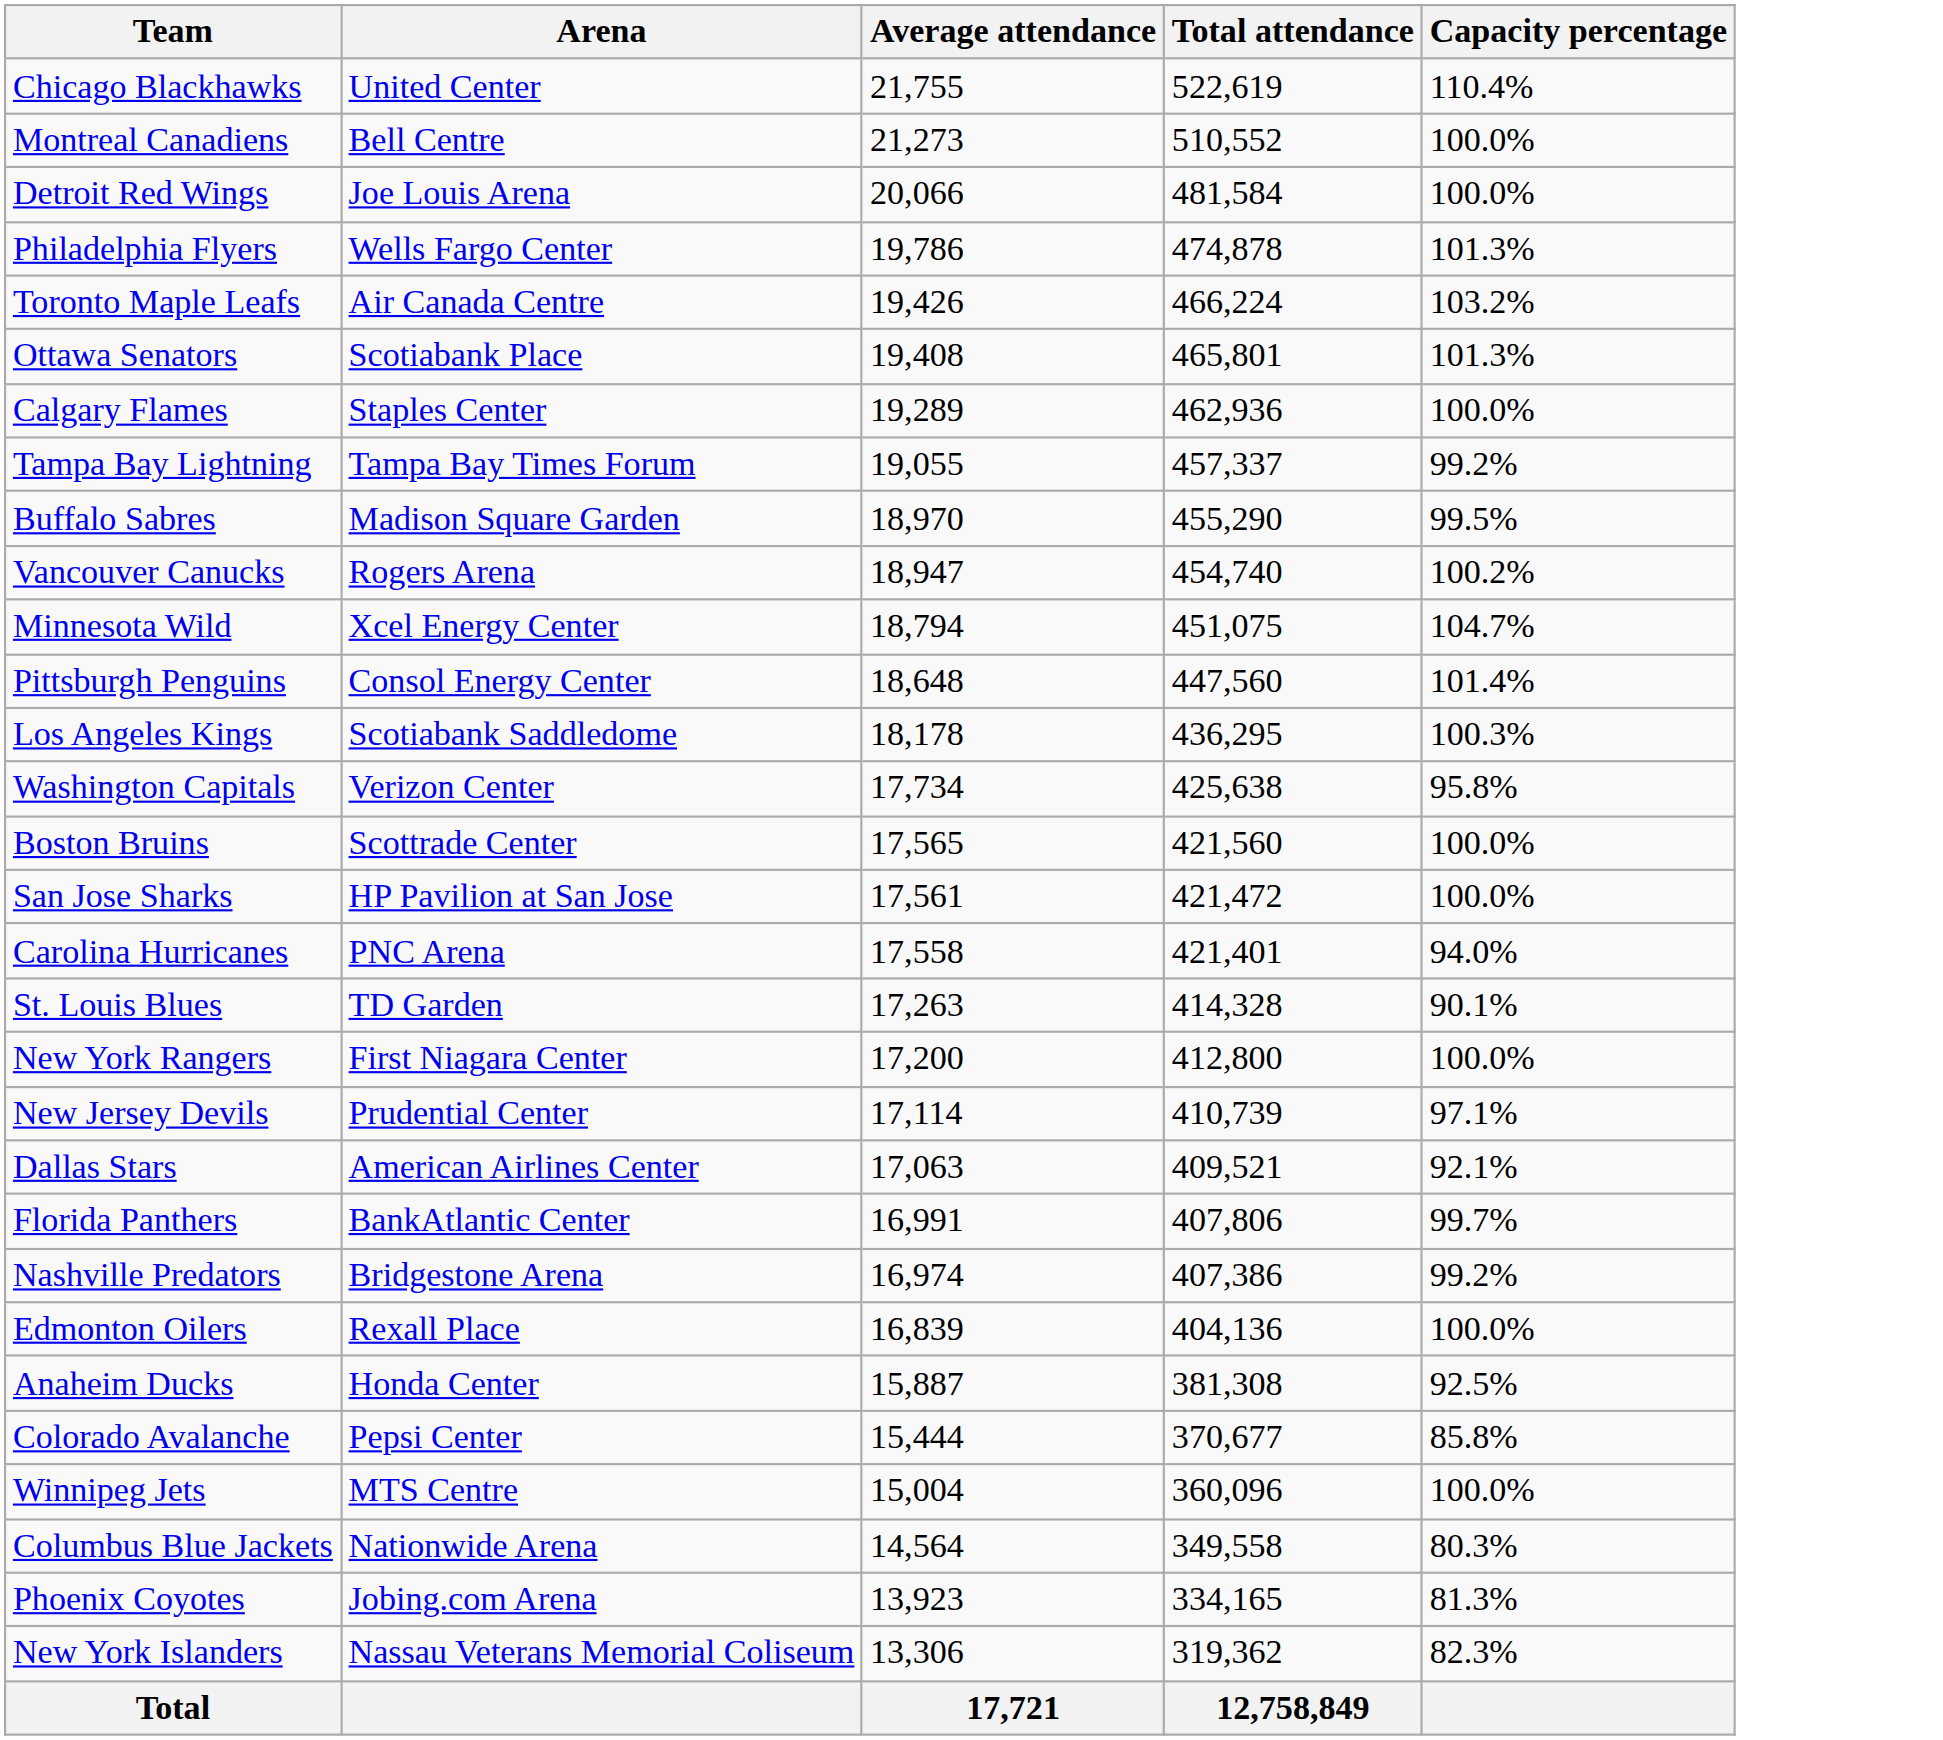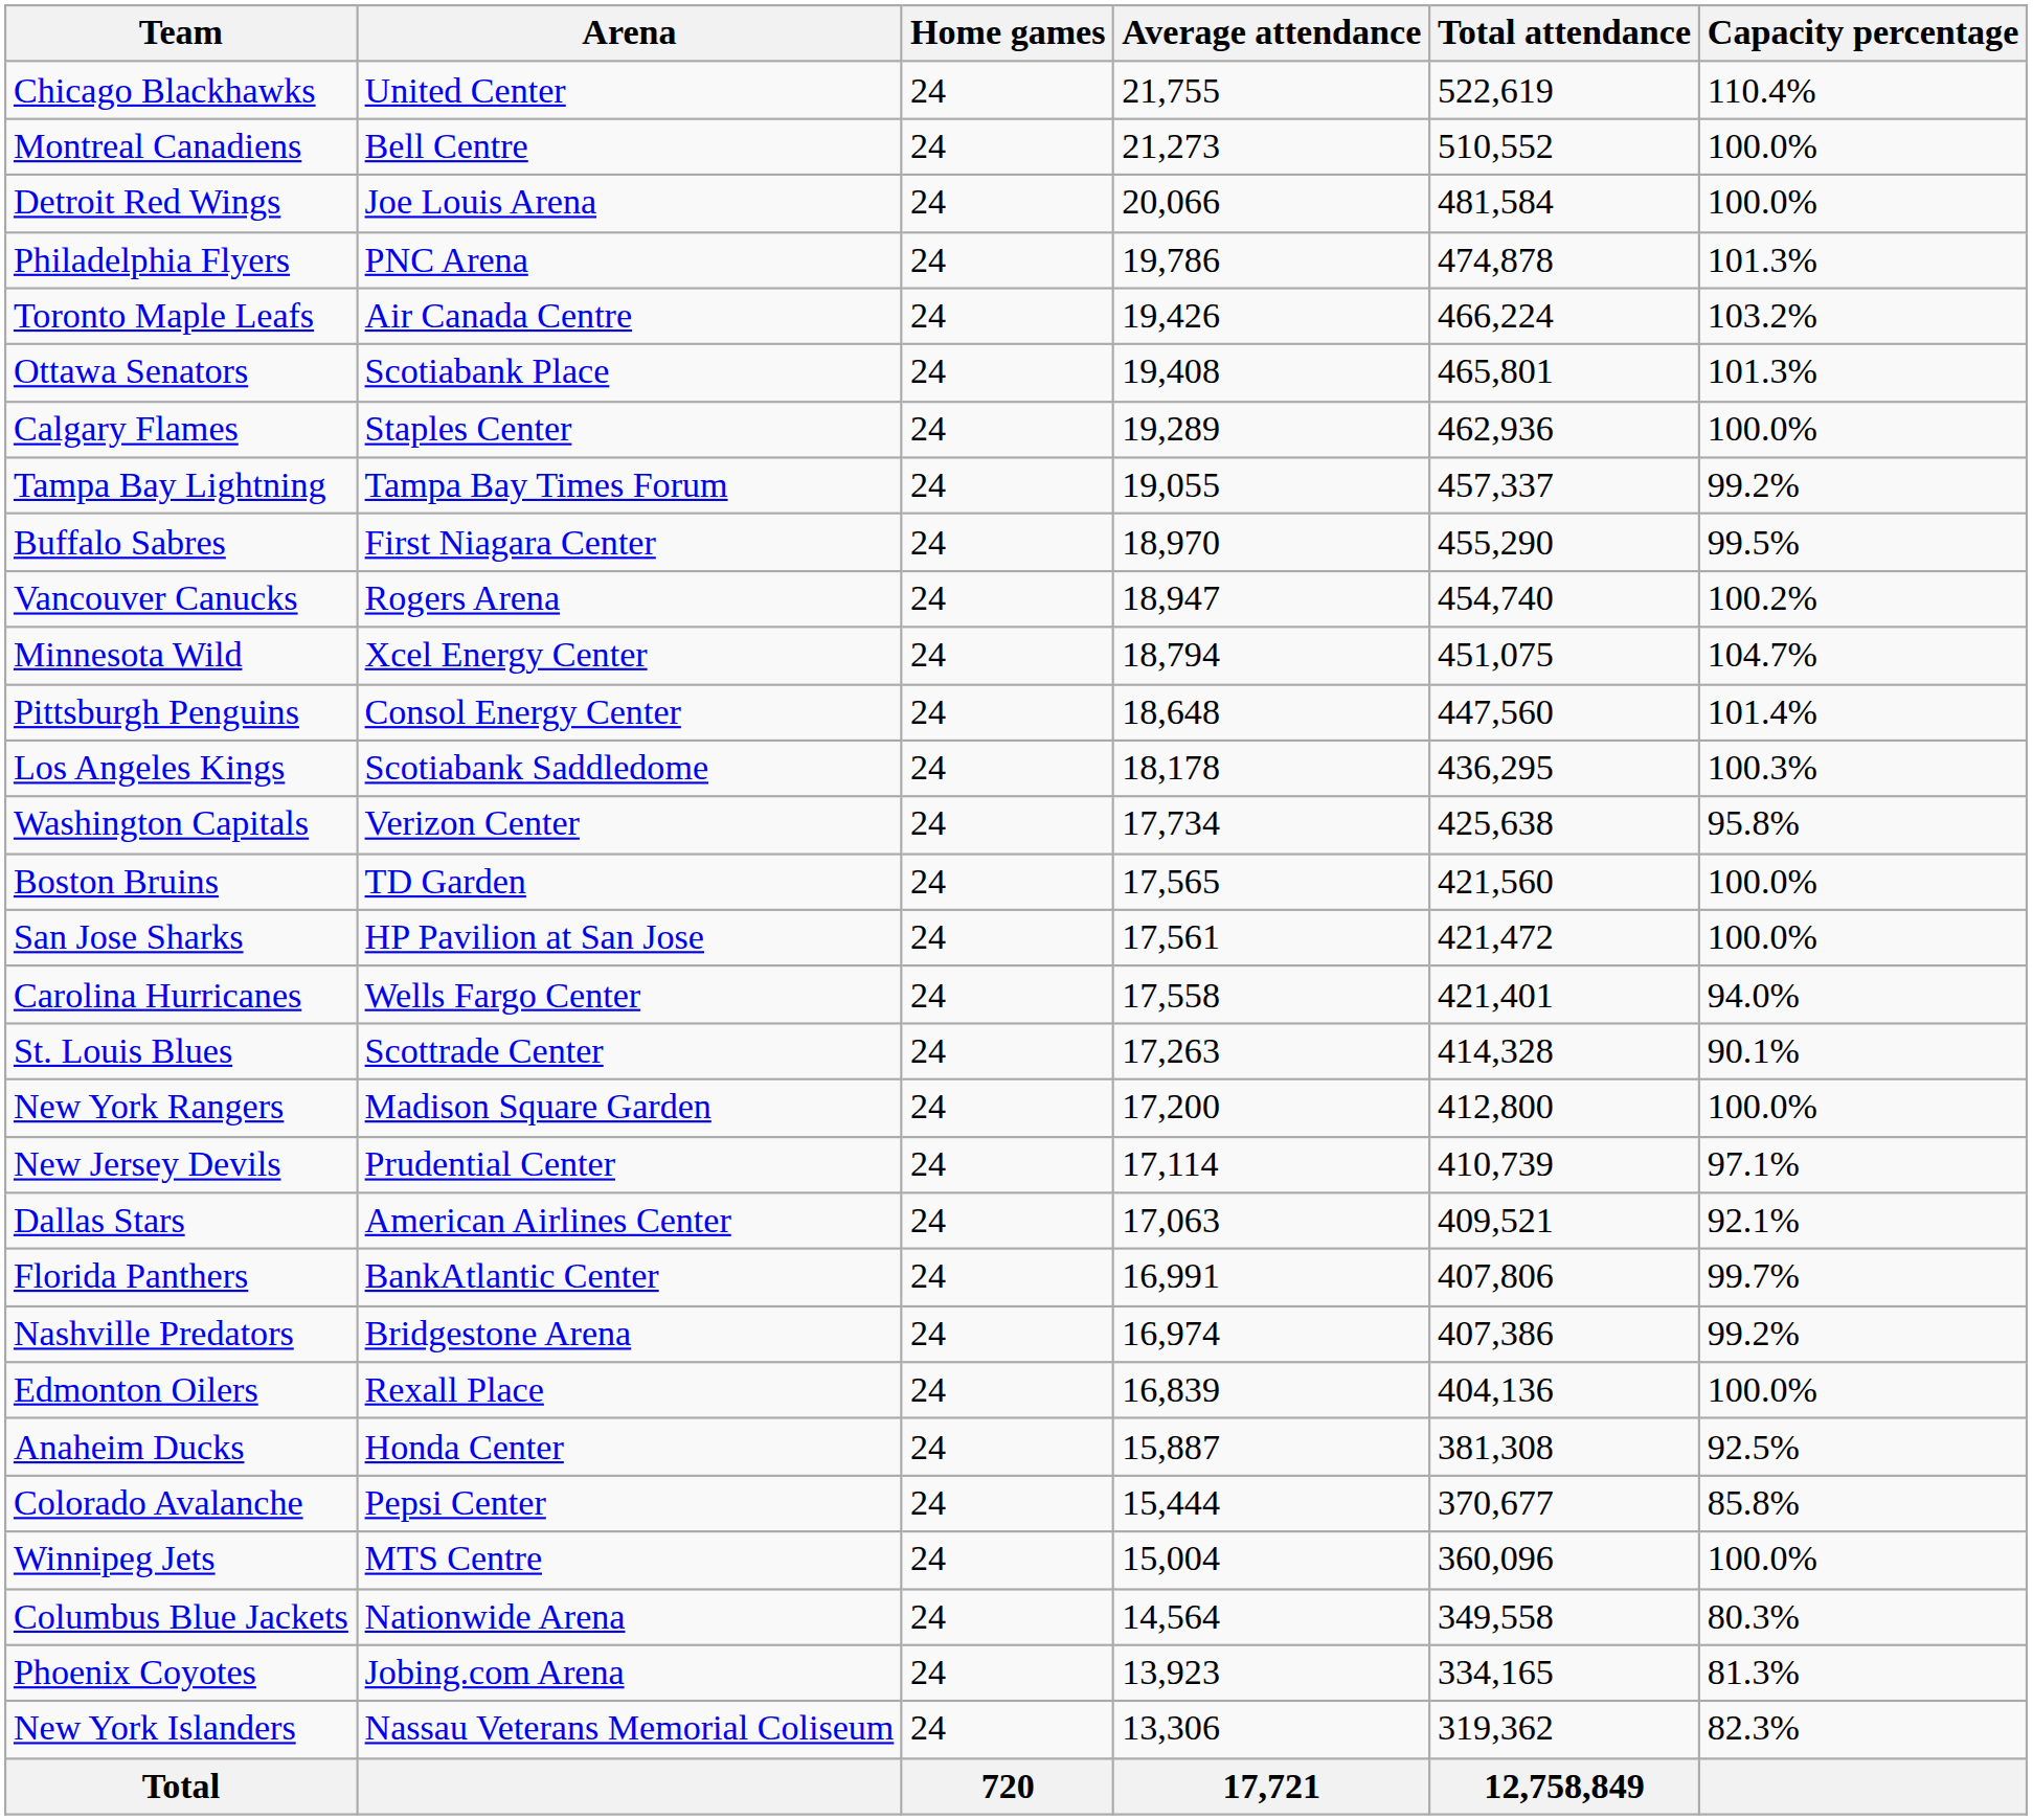 <table class="wikitable sortable">
 <tr>
 <th>Team</th>
 <th>Arena</th>
+<th>Home games</th>
 <th>Average attendance</th>
 <th>Total attendance</th>
 <th data-sort-type="number">Capacity percentage</th>
 </tr>
 <tr>
 <td><a href='#'>Chicago Blackhawks</a></td>
 <td><a href='#'>United Center</a></td>
+<td>24</td>
 <td>21,755</td>
 <td>522,619</td>
 <td>110.4% </td>
 </tr>
 <tr>
 <td><a href='#'>Montreal Canadiens</a></td>
 <td><a href='#'>Bell Centre</a></td>
+<td>24</td>
 <td>21,273</td>
 <td>510,552</td>
 <td>100.0%</td>
 </tr>
 <tr>
 <td><a href='#'>Detroit Red Wings</a></td>
 <td><a href='#'>Joe Louis Arena</a></td>
+<td>24</td>
 <td>20,066</td>
 <td>481,584</td>
 <td>100.0%</td>
 </tr>
 <tr>
 <td><a href='#'>Philadelphia Flyers</a></td>
-<td><a href='#'>Wells Fargo Center</a></td>
+<td><a href='#'>PNC Arena</a></td>
+<td>24</td>
 <td>19,786</td>
 <td>474,878</td>
 <td>101.3%</td>
 </tr>
 <tr>
 <td><a href='#'>Toronto Maple Leafs</a></td>
 <td><a href='#'>Air Canada Centre</a></td>
+<td>24</td>
 <td>19,426</td>
 <td>466,224</td>
 <td>103.2%</td>
 </tr>
 <tr>
 <td><a href='#'>Ottawa Senators</a></td>
 <td><a href='#'>Scotiabank Place</a></td>
+<td>24</td>
 <td>19,408</td>
 <td>465,801</td>
 <td>101.3%</td>
 </tr>
 <tr>
 <td><a href='#'>Calgary Flames</a></td>
 <td><a href='#'>Staples Center</a></td>
+<td>24</td>
 <td>19,289</td>
 <td>462,936</td>
 <td>100.0%</td>
 </tr>
 <tr>
 <td><a href='#'>Tampa Bay Lightning</a></td>
 <td><a href='#'>Tampa Bay Times Forum</a></td>
+<td>24</td>
 <td>19,055</td>
 <td>457,337</td>
 <td>99.2%</td>
 </tr>
 <tr>
 <td><a href='#'>Buffalo Sabres</a></td>
-<td><a href='#'>Madison Square Garden</a></td>
+<td><a href='#'>First Niagara Center</a></td>
+<td>24</td>
 <td>18,970</td>
 <td>455,290</td>
 <td>99.5%</td>
 </tr>
 <tr>
 <td><a href='#'>Vancouver Canucks</a></td>
 <td><a href='#'>Rogers Arena</a></td>
+<td>24</td>
 <td>18,947</td>
 <td>454,740</td>
 <td>100.2%</td>
 </tr>
 <tr>
 <td><a href='#'>Minnesota Wild</a></td>
 <td><a href='#'>Xcel Energy Center</a></td>
+<td>24</td>
 <td>18,794</td>
 <td>451,075</td>
 <td>104.7%</td>
 </tr>
 <tr>
 <td><a href='#'>Pittsburgh Penguins</a></td>
 <td><a href='#'>Consol Energy Center</a></td>
+<td>24</td>
 <td>18,648</td>
 <td>447,560</td>
 <td>101.4%</td>
 </tr>
 <tr>
 <td><a href='#'>Los Angeles Kings</a></td>
 <td><a href='#'>Scotiabank Saddledome</a></td>
+<td>24</td>
 <td>18,178</td>
 <td>436,295</td>
 <td>100.3%</td>
 </tr>
 <tr>
 <td><a href='#'>Washington Capitals</a></td>
 <td><a href='#'>Verizon Center</a></td>
+<td>24</td>
 <td>17,734</td>
 <td>425,638</td>
 <td>95.8%</td>
 </tr>
 <tr>
 <td><a href='#'>Boston Bruins</a></td>
-<td><a href='#'>Scottrade Center</a></td>
+<td><a href='#'>TD Garden</a></td>
+<td>24</td>
 <td>17,565</td>
 <td>421,560</td>
 <td>100.0%</td>
 </tr>
 <tr>
 <td><a href='#'>San Jose Sharks</a></td>
 <td><a href='#'>HP Pavilion at San Jose</a></td>
+<td>24</td>
 <td>17,561</td>
 <td>421,472</td>
 <td>100.0%</td>
 </tr>
 <tr>
 <td><a href='#'>Carolina Hurricanes</a></td>
-<td><a href='#'>PNC Arena</a></td>
+<td><a href='#'>Wells Fargo Center</a></td>
+<td>24</td>
 <td>17,558</td>
 <td>421,401</td>
 <td>94.0%</td>
 </tr>
 <tr>
 <td><a href='#'>St. Louis Blues</a></td>
-<td><a href='#'>TD Garden</a></td>
+<td><a href='#'>Scottrade Center</a></td>
+<td>24</td>
 <td>17,263</td>
 <td>414,328</td>
 <td>90.1%</td>
 </tr>
 <tr>
 <td><a href='#'>New York Rangers</a></td>
-<td><a href='#'>First Niagara Center</a></td>
+<td><a href='#'>Madison Square Garden</a></td>
+<td>24</td>
 <td>17,200</td>
 <td>412,800</td>
 <td>100.0%</td>
 </tr>
 <tr>
 <td><a href='#'>New Jersey Devils</a></td>
 <td><a href='#'>Prudential Center</a></td>
+<td>24</td>
 <td>17,114</td>
 <td>410,739</td>
 <td>97.1%</td>
 </tr>
 <tr>
 <td><a href='#'>Dallas Stars</a></td>
 <td><a href='#'>American Airlines Center</a></td>
+<td>24</td>
 <td>17,063</td>
 <td>409,521</td>
 <td>92.1%</td>
 </tr>
 <tr>
 <td><a href='#'>Florida Panthers</a></td>
 <td><a href='#'>BankAtlantic Center</a></td>
+<td>24</td>
 <td>16,991</td>
 <td>407,806</td>
 <td>99.7%</td>
 </tr>
 <tr>
 <td><a href='#'>Nashville Predators</a></td>
 <td><a href='#'>Bridgestone Arena</a></td>
+<td>24</td>
 <td>16,974</td>
 <td>407,386</td>
 <td>99.2%</td>
 </tr>
 <tr>
 <td><a href='#'>Edmonton Oilers</a></td>
 <td><a href='#'>Rexall Place</a></td>
+<td>24</td>
 <td>16,839</td>
 <td>404,136</td>
 <td>100.0%</td>
 </tr>
 <tr>
 <td><a href='#'>Anaheim Ducks</a></td>
 <td><a href='#'>Honda Center</a></td>
+<td>24</td>
 <td>15,887</td>
 <td>381,308</td>
 <td>92.5%</td>
 </tr>
 <tr>
 <td><a href='#'>Colorado Avalanche</a></td>
 <td><a href='#'>Pepsi Center</a></td>
+<td>24</td>
 <td>15,444</td>
 <td>370,677</td>
 <td>85.8%</td>
 </tr>
 <tr>
 <td><a href='#'>Winnipeg Jets</a></td>
 <td><a href='#'>MTS Centre</a></td>
+<td>24</td>
 <td>15,004</td>
 <td>360,096</td>
 <td>100.0%</td>
 </tr>
 <tr>
 <td><a href='#'>Columbus Blue Jackets</a></td>
 <td><a href='#'>Nationwide Arena</a></td>
+<td>24</td>
 <td>14,564</td>
 <td>349,558</td>
 <td>80.3%</td>
 </tr>
 <tr>
 <td><a href='#'>Phoenix Coyotes</a></td>
 <td><a href='#'>Jobing.com Arena</a></td>
+<td>24</td>
 <td>13,923</td>
 <td>334,165</td>
 <td>81.3%</td>
 </tr>
 <tr>
 <td><a href='#'>New York Islanders</a></td>
 <td><a href='#'>Nassau Veterans Memorial Coliseum</a></td>
+<td>24</td>
 <td>13,306</td>
 <td>319,362</td>
 <td>82.3%</td>
 </tr>
 <tr>
 <th>Total</th>
 <th></th>
+<th>720</th>
 <th>17,721</th>
 <th>12,758,849</th>
 <th></th>
 </tr>
 </table>
